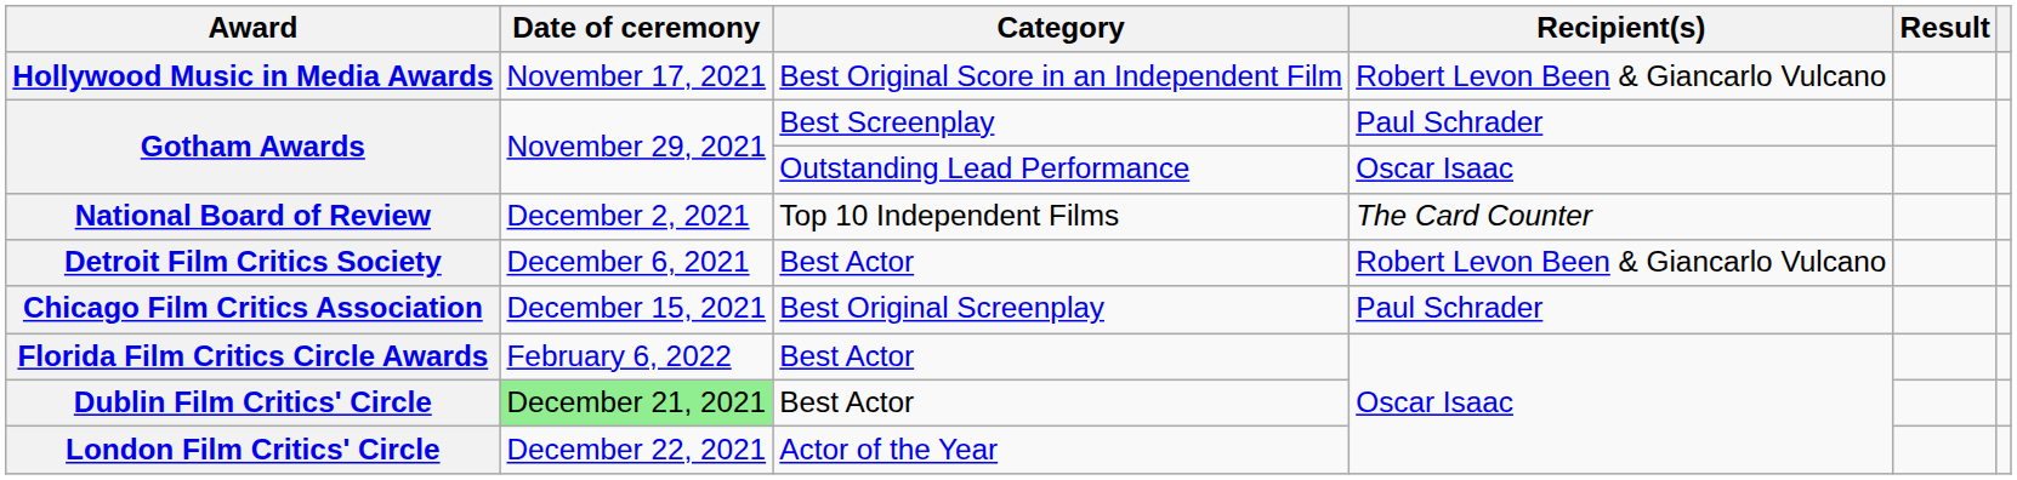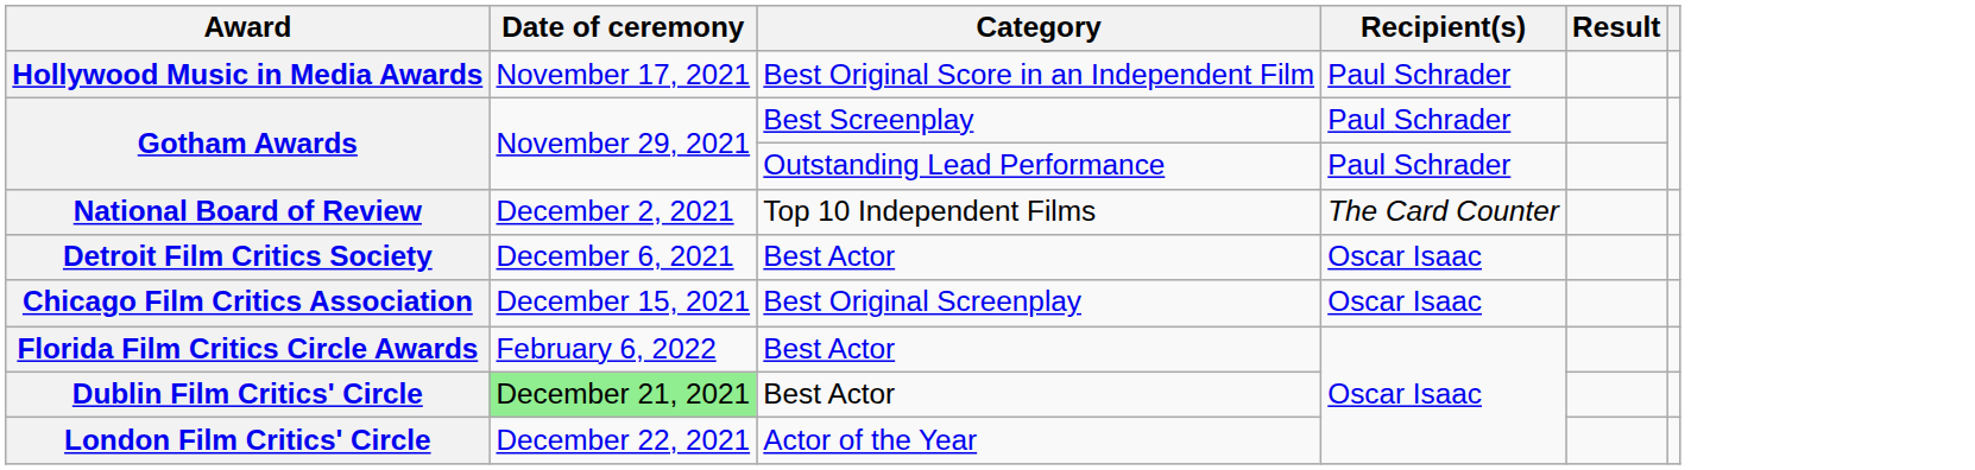 <table class="wikitable plainrowheaders sortable">
 <tr>
 <th scope="col">Award</th>
 <th scope="col">Date of ceremony</th>
 <th scope="col">Category</th>
 <th scope="col">Recipient(s)</th>
 <th scope="col">Result</th>
 <th scope="col" class="unsortable"></th>
 </tr>
 <tr>
 <th scope="row"><a href='#'>Hollywood Music in Media Awards</a></th>
 <td><a href='#'>November 17, 2021</a></td>
 <td><a href='#'>Best Original Score in an Independent Film</a></td>
-<td><a href='#'>Robert Levon Been</a> & Giancarlo Vulcano</td>
+<td><a href='#'>Paul Schrader</a></td>
 <td></td>
 <td></td>
 </tr>
 <tr>
 <th scope="row"rowspan="2"><a href='#'>Gotham Awards</a></th>
 <td rowspan="2"><a href='#'>November 29, 2021</a></td>
 <td><a href='#'>Best Screenplay</a></td>
 <td><a href='#'>Paul Schrader</a></td>
 <td></td>
 <td rowspan="2"></td>
 </tr>
 <tr>
 <td><a href='#'>Outstanding Lead Performance</a></td>
-<td><a href='#'>Oscar Isaac</a></td>
+<td><a href='#'>Paul Schrader</a></td>
 <td></td>
 </tr>
 <tr>
 <th scope="row"><a href='#'>National Board of Review</a></th>
 <td><a href='#'>December 2, 2021</a></td>
 <td>Top 10 Independent Films</td>
 <td><em>The Card Counter</em></td>
 <td></td>
 <td></td>
 </tr>
 <tr>
 <th scope="row"><a href='#'>Detroit Film Critics Society</a></th>
 <td><a href='#'>December 6, 2021</a></td>
 <td><a href='#'>Best Actor</a></td>
-<td><a href='#'>Robert Levon Been</a> & Giancarlo Vulcano</td>
+<td><a href='#'>Oscar Isaac</a></td>
 <td></td>
 <td></td>
 </tr>
 <tr>
 <th scope="row"><a href='#'>Chicago Film Critics Association</a></th>
 <td><a href='#'>December 15, 2021</a></td>
 <td><a href='#'>Best Original Screenplay</a></td>
-<td><a href='#'>Paul Schrader</a></td>
+<td><a href='#'>Oscar Isaac</a></td>
 <td></td>
 <td></td>
 </tr>
 <tr>
 <th scope="row"><a href='#'>Florida Film Critics Circle Awards</a></th>
 <td><a href='#'>February 6, 2022</a></td>
 <td><a href='#'>Best Actor</a></td>
 <td rowspan="3"><a href='#'>Oscar Isaac</a></td>
 <td></td>
 <td></td>
 </tr>
 <tr>
 <th scope="row"><a href='#'>Dublin Film Critics' Circle</a></th>
 <td style="background: lightgreen;">December 21, 2021</td>
 <td>Best Actor</td>
 <td></td>
 <td></td>
 </tr>
 <tr>
 <th scope="row"><a href='#'>London Film Critics' Circle</a></th>
 <td><a href='#'>December 22, 2021</a></td>
 <td><a href='#'>Actor of the Year</a></td>
 <td></td>
 <td></td>
 </tr>
 </table>
